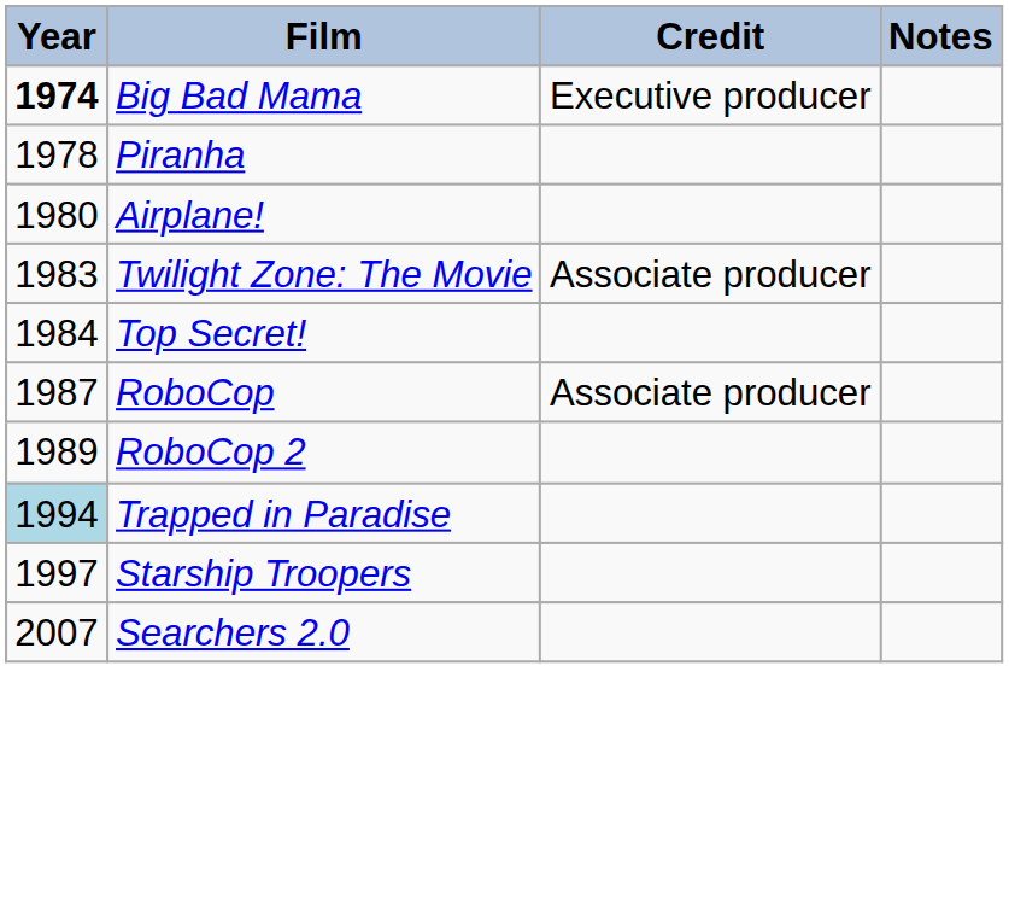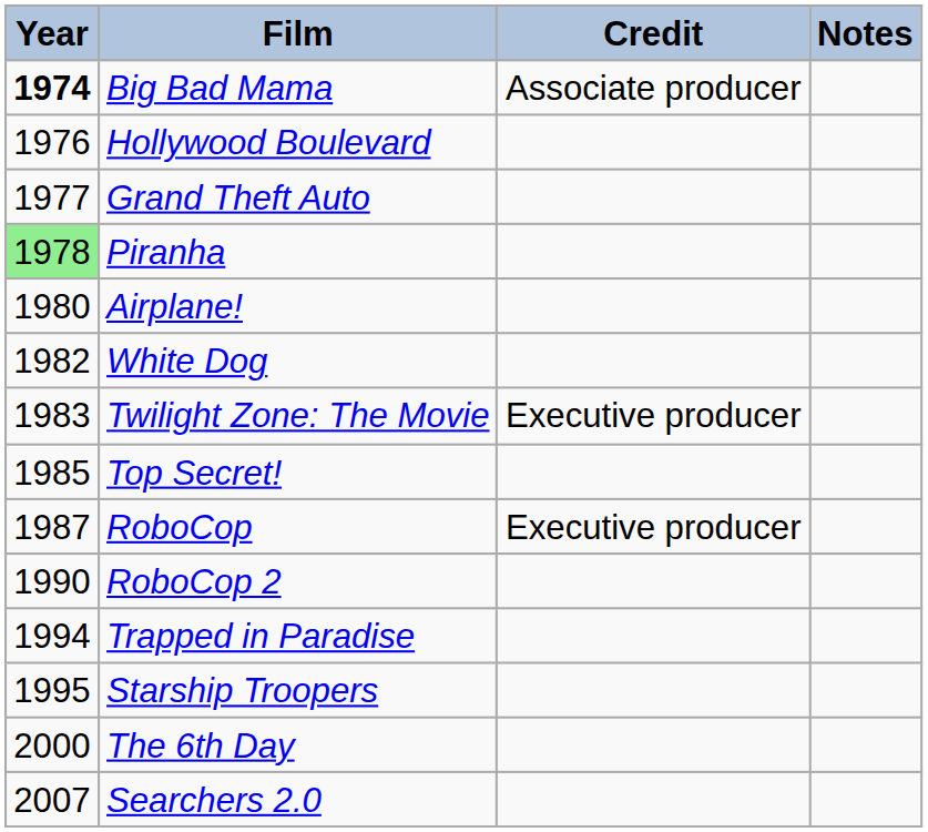 <table class="wikitable" style="font-size:95%;">
 <tr>
 <th style="background:#B0C4DE;">Year</th>
 <th style="background:#B0C4DE;">Film</th>
 <th style="background:#B0C4DE;">Credit</th>
 <th style="background:#B0C4DE;">Notes</th>
 </tr>
 <tr>
 <td><strong>1974</strong></td>
 <td><em><a href='#'>Big Bad Mama</a></em></td>
-<td>Executive producer</td>
+<td>Associate producer</td>
 <td></td>
 </tr>
 <tr>
-<td>1978</td>
+<td>1976</td>
+<td><em><a href='#'>Hollywood Boulevard</a></em></td>
+<td></td>
+<td></td>
+</tr>
+<tr>
+<td>1977</td>
+<td><em><a href='#'>Grand Theft Auto</a></em></td>
+<td></td>
+<td></td>
+</tr>
+<tr>
+<td style="background: lightgreen;">1978</td>
 <td><em><a href='#'>Piranha</a></em></td>
 <td></td>
 <td></td>
 </tr>
 <tr>
 <td>1980</td>
 <td><em><a href='#'>Airplane!</a></em></td>
 <td></td>
 <td></td>
 </tr>
 <tr>
-<td>1983</td>
-<td><em><a href='#'>Twilight Zone: The Movie</a></em></td>
-<td>Associate producer</td>
+<td>1982</td>
+<td><em><a href='#'>White Dog</a></em></td>
+<td></td>
 <td></td>
 </tr>
 <tr>
-<td>1984</td>
+<td>1983</td>
+<td><em><a href='#'>Twilight Zone: The Movie</a></em></td>
+<td>Executive producer</td>
+<td></td>
+</tr>
+<tr>
+<td>1985</td>
 <td><em><a href='#'>Top Secret!</a></em></td>
 <td></td>
 <td></td>
 </tr>
 <tr>
 <td>1987</td>
 <td><em><a href='#'>RoboCop</a></em></td>
-<td>Associate producer</td>
+<td>Executive producer</td>
 <td></td>
 </tr>
 <tr>
-<td>1989</td>
+<td>1990</td>
 <td><em><a href='#'>RoboCop 2</a></em></td>
 <td></td>
 <td></td>
 </tr>
 <tr>
-<td style="background: lightblue;">1994</td>
+<td>1994</td>
 <td><em><a href='#'>Trapped in Paradise</a></em></td>
 <td></td>
 <td></td>
 </tr>
 <tr>
-<td>1997</td>
+<td>1995</td>
 <td><em><a href='#'>Starship Troopers</a></em></td>
+<td></td>
+<td></td>
+</tr>
+<tr>
+<td>2000</td>
+<td><em><a href='#'>The 6th Day</a></em></td>
 <td></td>
 <td></td>
 </tr>
 <tr>
 <td>2007</td>
 <td><em><a href='#'>Searchers 2.0</a></em></td>
 <td></td>
 <td></td>
 </tr>
 </table>
